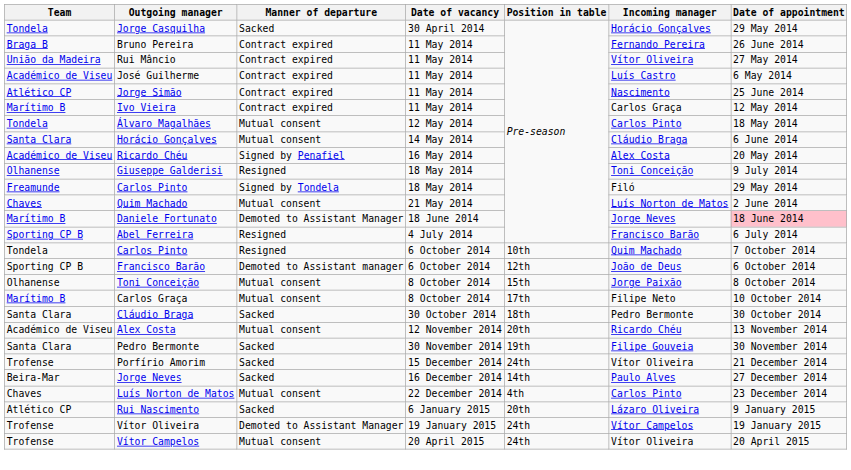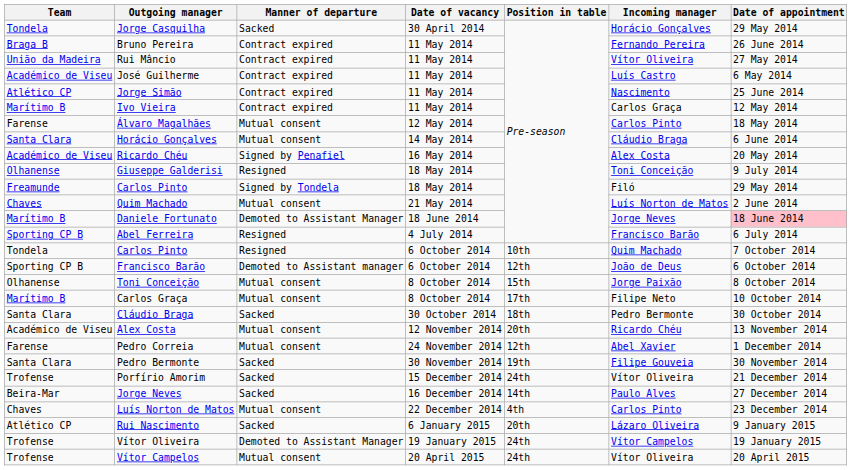 <table class="wikitable sortable">
 <tr>
 <th>Team</th>
 <th>Outgoing manager</th>
 <th>Manner of departure</th>
 <th>Date of vacancy</th>
 <th>Position in table</th>
 <th>Incoming manager</th>
 <th>Date of appointment</th>
 </tr>
 <tr>
 <td><a href='#'>Tondela</a></td>
 <td> <a href='#'>Jorge Casquilha</a></td>
 <td>Sacked</td>
 <td>30 April 2014</td>
 <td rowspan=14><em>Pre-season</em></td>
 <td> <a href='#'>Horácio Gonçalves</a></td>
 <td>29 May 2014</td>
 </tr>
 <tr>
 <td><a href='#'>Braga B</a></td>
 <td> Bruno Pereira</td>
 <td>Contract expired</td>
 <td>11 May 2014</td>
 <td> <a href='#'>Fernando Pereira</a></td>
 <td>26 June 2014</td>
 </tr>
 <tr>
 <td><a href='#'>União da Madeira</a></td>
 <td> Rui Mâncio</td>
 <td>Contract expired</td>
 <td>11 May 2014</td>
 <td> <a href='#'>Vítor Oliveira</a></td>
 <td>27 May 2014</td>
 </tr>
 <tr>
 <td><a href='#'>Académico de Viseu</a></td>
 <td> José Guilherme</td>
 <td>Contract expired</td>
 <td>11 May 2014</td>
 <td> <a href='#'>Luís Castro</a></td>
 <td>6 May 2014</td>
 </tr>
 <tr>
 <td><a href='#'>Atlético CP</a></td>
 <td> <a href='#'>Jorge Simão</a></td>
 <td>Contract expired</td>
 <td>11 May 2014</td>
 <td> <a href='#'>Nascimento</a></td>
 <td>25 June 2014</td>
 </tr>
 <tr>
 <td><a href='#'>Marítimo B</a></td>
 <td> <a href='#'>Ivo Vieira</a></td>
 <td>Contract expired</td>
 <td>11 May 2014</td>
 <td> Carlos Graça</td>
 <td>12 May 2014</td>
 </tr>
 <tr>
-<td><a href='#'>Tondela</a></td>
+<td>Farense</td>
 <td> <a href='#'>Álvaro Magalhães</a></td>
 <td>Mutual consent</td>
 <td>12 May 2014</td>
 <td> <a href='#'>Carlos Pinto</a></td>
 <td>18 May 2014</td>
 </tr>
 <tr>
 <td><a href='#'>Santa Clara</a></td>
 <td> <a href='#'>Horácio Gonçalves</a></td>
 <td>Mutual consent</td>
 <td>14 May 2014</td>
 <td> <a href='#'>Cláudio Braga</a></td>
 <td>6 June 2014</td>
 </tr>
 <tr>
 <td><a href='#'>Académico de Viseu</a></td>
 <td> <a href='#'>Ricardo Chéu</a></td>
 <td>Signed by <a href='#'>Penafiel</a></td>
 <td>16 May 2014</td>
 <td> <a href='#'>Alex Costa</a></td>
 <td>20 May 2014</td>
 </tr>
 <tr>
 <td><a href='#'>Olhanense</a></td>
 <td> <a href='#'>Giuseppe Galderisi</a></td>
 <td>Resigned</td>
 <td>18 May 2014</td>
 <td> <a href='#'>Toni Conceição</a></td>
 <td>9 July 2014</td>
 </tr>
 <tr>
 <td><a href='#'>Freamunde</a></td>
 <td> <a href='#'>Carlos Pinto</a></td>
 <td>Signed by <a href='#'>Tondela</a></td>
 <td>18 May 2014</td>
 <td> Filó</td>
 <td>29 May 2014</td>
 </tr>
 <tr>
 <td><a href='#'>Chaves</a></td>
 <td> <a href='#'>Quim Machado</a></td>
 <td>Mutual consent</td>
 <td>21 May 2014</td>
 <td> <a href='#'>Luís Norton de Matos</a></td>
 <td>2 June 2014</td>
 </tr>
 <tr>
 <td><a href='#'>Marítimo B</a></td>
 <td> <a href='#'>Daniele Fortunato</a></td>
 <td>Demoted to Assistant Manager</td>
 <td>18 June 2014</td>
 <td> <a href='#'>Jorge Neves</a></td>
 <td style="background: pink;">18 June 2014</td>
 </tr>
 <tr>
 <td><a href='#'>Sporting CP B</a></td>
 <td> <a href='#'>Abel Ferreira</a></td>
 <td>Resigned</td>
 <td>4 July 2014</td>
 <td> <a href='#'>Francisco Barão</a></td>
 <td>6 July 2014</td>
 </tr>
 <tr>
 <td>Tondela</td>
 <td> <a href='#'>Carlos Pinto</a></td>
 <td>Resigned</td>
 <td>6 October 2014</td>
 <td>10th</td>
 <td> <a href='#'>Quim Machado</a></td>
 <td>7 October 2014</td>
 </tr>
 <tr>
 <td>Sporting CP B</td>
 <td> <a href='#'>Francisco Barão</a></td>
 <td>Demoted to Assistant manager</td>
 <td>6 October 2014</td>
 <td>12th</td>
 <td> <a href='#'>João de Deus</a></td>
 <td>6 October 2014</td>
 </tr>
 <tr>
 <td>Olhanense</td>
 <td> <a href='#'>Toni Conceição</a></td>
 <td>Mutual consent</td>
 <td>8 October 2014</td>
 <td>15th</td>
 <td> <a href='#'>Jorge Paixão</a></td>
 <td>8 October 2014</td>
 </tr>
 <tr>
 <td><a href='#'>Marítimo B</a></td>
 <td> Carlos Graça</td>
 <td>Mutual consent</td>
 <td>8 October 2014</td>
 <td>17th</td>
 <td> Filipe Neto</td>
 <td>10 October 2014</td>
 </tr>
 <tr>
 <td>Santa Clara</td>
 <td> <a href='#'>Cláudio Braga</a></td>
 <td>Sacked</td>
 <td>30 October 2014</td>
 <td>18th</td>
 <td> Pedro Bermonte</td>
 <td>30 October 2014</td>
 </tr>
 <tr>
 <td>Académico de Viseu</td>
 <td> <a href='#'>Alex Costa</a></td>
 <td>Mutual consent</td>
 <td>12 November 2014</td>
 <td>20th</td>
 <td> <a href='#'>Ricardo Chéu</a></td>
 <td>13 November 2014</td>
 </tr>
 <tr>
+<td>Farense</td>
+<td> Pedro Correia</td>
+<td>Mutual consent</td>
+<td>24 November 2014</td>
+<td>12th</td>
+<td> <a href='#'>Abel Xavier</a></td>
+<td>1 December 2014</td>
+</tr>
+<tr>
 <td>Santa Clara</td>
 <td> Pedro Bermonte</td>
 <td>Sacked</td>
 <td>30 November 2014</td>
 <td>19th</td>
 <td> <a href='#'>Filipe Gouveia</a></td>
 <td>30 November 2014</td>
 </tr>
 <tr>
 <td>Trofense</td>
 <td> Porfírio Amorim</td>
 <td>Sacked</td>
 <td>15 December 2014</td>
 <td>24th</td>
 <td> Vítor Oliveira</td>
 <td>21 December 2014</td>
 </tr>
 <tr>
 <td>Beira-Mar</td>
 <td> <a href='#'>Jorge Neves</a></td>
 <td>Sacked</td>
 <td>16 December 2014</td>
 <td>14th</td>
 <td> <a href='#'>Paulo Alves</a></td>
 <td>27 December 2014</td>
 </tr>
 <tr>
 <td>Chaves</td>
 <td> <a href='#'>Luís Norton de Matos</a></td>
 <td>Mutual consent</td>
 <td>22 December 2014</td>
 <td>4th</td>
 <td> <a href='#'>Carlos Pinto</a></td>
 <td>23 December 2014</td>
 </tr>
 <tr>
 <td>Atlético CP</td>
 <td> <a href='#'>Rui Nascimento</a></td>
 <td>Sacked</td>
 <td>6 January 2015</td>
 <td>20th</td>
 <td> <a href='#'>Lázaro Oliveira</a></td>
 <td>9 January 2015</td>
 </tr>
 <tr>
 <td>Trofense</td>
 <td> Vítor Oliveira</td>
 <td>Demoted to Assistant Manager</td>
 <td>19 January 2015</td>
 <td>24th</td>
 <td> <a href='#'>Vítor Campelos</a></td>
 <td>19 January 2015</td>
 </tr>
 <tr>
 <td>Trofense</td>
 <td> <a href='#'>Vítor Campelos</a></td>
 <td>Mutual consent</td>
 <td>20 April 2015</td>
 <td>24th</td>
 <td> Vítor Oliveira</td>
 <td>20 April 2015</td>
 </tr>
 </table>
